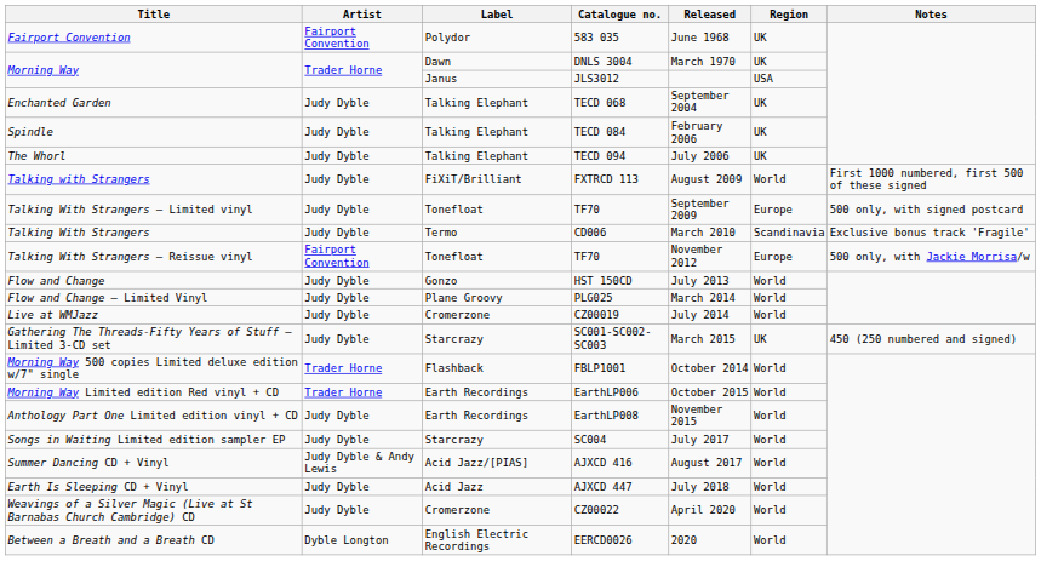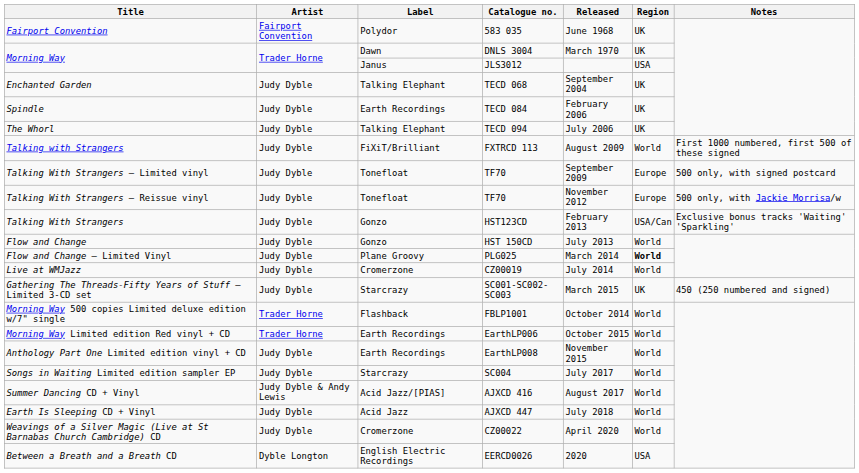 <table class=wikitable>
 <tr>
 <th>Title</th>
 <th>Artist</th>
 <th>Label</th>
 <th>Catalogue no.</th>
 <th>Released</th>
 <th>Region</th>
 <th>Notes</th>
 </tr>
 <tr>
 <td><em><a href='#'>Fairport Convention</a></em></td>
 <td><a href='#'>Fairport Convention</a></td>
 <td>Polydor</td>
 <td>583 035</td>
 <td>June 1968</td>
 <td>UK</td>
 </tr>
 <tr>
 <td rowspan=2><em><a href='#'>Morning Way</a></em></td>
 <td rowspan=2><a href='#'>Trader Horne</a></td>
 <td>Dawn</td>
 <td>DNLS 3004</td>
 <td>March 1970</td>
 <td>UK</td>
 </tr>
 <tr>
 <td>Janus</td>
 <td>JLS3012</td>
 <td></td>
 <td>USA</td>
 </tr>
 <tr>
 <td><em>Enchanted Garden</em></td>
 <td>Judy Dyble</td>
 <td>Talking Elephant</td>
 <td>TECD 068</td>
 <td>September 2004</td>
 <td>UK</td>
 </tr>
 <tr>
 <td><em>Spindle</em></td>
 <td>Judy Dyble</td>
-<td>Talking Elephant</td>
+<td>Earth Recordings</td>
 <td>TECD 084</td>
 <td>February 2006</td>
 <td>UK</td>
 </tr>
 <tr>
 <td><em>The Whorl</em></td>
 <td>Judy Dyble</td>
 <td>Talking Elephant</td>
 <td>TECD 094</td>
 <td>July 2006</td>
 <td>UK</td>
 </tr>
 <tr>
 <td><em><a href='#'>Talking with Strangers</a></em></td>
 <td>Judy Dyble</td>
 <td>FiXiT/Brilliant</td>
 <td>FXTRCD 113</td>
 <td>August 2009</td>
 <td>World</td>
 <td>First 1000 numbered, first 500 of these signed</td>
 </tr>
 <tr>
 <td><em>Talking With Strangers</em> – Limited vinyl</td>
 <td>Judy Dyble</td>
 <td>Tonefloat</td>
 <td>TF70</td>
 <td>September 2009</td>
 <td>Europe</td>
 <td>500 only, with signed postcard</td>
 </tr>
 <tr>
-<td><em>Talking With Strangers</em></td>
+<td><em>Talking With Strangers</em> – Reissue vinyl</td>
 <td>Judy Dyble</td>
-<td>Termo</td>
-<td>CD006</td>
-<td>March 2010</td>
-<td>Scandinavia</td>
-<td>Exclusive bonus track 'Fragile'</td>
-</tr>
-<tr>
-<td><em>Talking With Strangers</em> – Reissue vinyl</td>
-<td><a href='#'>Fairport Convention</a></td>
 <td>Tonefloat</td>
 <td>TF70</td>
 <td>November 2012</td>
 <td>Europe</td>
 <td>500 only, with <a href='#'>Jackie Morrisa</a>/w</td>
+</tr>
+<tr>
+<td><em>Talking With Strangers</em></td>
+<td>Judy Dyble</td>
+<td>Gonzo</td>
+<td>HST123CD</td>
+<td>February 2013</td>
+<td>USA/Can</td>
+<td>Exclusive bonus tracks 'Waiting' 'Sparkling'</td>
 </tr>
 <tr>
 <td><em>Flow and Change</em></td>
 <td>Judy Dyble</td>
 <td>Gonzo</td>
 <td>HST 150CD</td>
 <td>July 2013</td>
 <td>World</td>
 </tr>
 <tr>
 <td><em>Flow and Change</em> – Limited Vinyl</td>
 <td>Judy Dyble</td>
 <td>Plane Groovy</td>
 <td>PLG025</td>
 <td>March 2014</td>
-<td>World</td>
+<td><strong>World</strong></td>
 </tr>
 <tr>
 <td><em>Live at WMJazz</em></td>
 <td>Judy Dyble</td>
 <td>Cromerzone</td>
 <td>CZ00019</td>
 <td>July 2014</td>
 <td>World</td>
 </tr>
 <tr>
 <td><em>Gathering The Threads-Fifty Years of Stuff</em> – Limited 3-CD set</td>
 <td>Judy Dyble</td>
 <td>Starcrazy</td>
 <td>SC001-SC002-SC003</td>
 <td>March 2015</td>
 <td>UK</td>
 <td>450 (250 numbered and signed)</td>
 </tr>
 <tr>
 <td><em><a href='#'>Morning Way</a></em> 500 copies Limited deluxe edition w/7" single</td>
 <td><a href='#'>Trader Horne</a></td>
 <td>Flashback</td>
 <td>FBLP1001</td>
 <td>October 2014</td>
 <td>World</td>
 </tr>
 <tr>
 <td><em><a href='#'>Morning Way</a></em> Limited edition Red vinyl + CD</td>
 <td><a href='#'>Trader Horne</a></td>
 <td>Earth Recordings</td>
 <td>EarthLP006</td>
 <td>October 2015</td>
 <td>World</td>
 </tr>
 <tr>
 <td><em>Anthology Part One</em> Limited edition vinyl + CD</td>
 <td>Judy Dyble</td>
 <td>Earth Recordings</td>
 <td>EarthLP008</td>
 <td>November 2015</td>
 <td>World</td>
 </tr>
 <tr>
 <td><em>Songs in Waiting</em> Limited edition sampler EP</td>
 <td>Judy Dyble</td>
 <td>Starcrazy</td>
 <td>SC004</td>
 <td>July 2017</td>
 <td>World</td>
 </tr>
 <tr>
 <td><em>Summer Dancing</em> CD + Vinyl</td>
 <td>Judy Dyble & Andy Lewis</td>
 <td>Acid Jazz/[PIAS]</td>
 <td>AJXCD 416</td>
 <td>August 2017</td>
 <td>World</td>
 </tr>
 <tr>
 <td><em>Earth Is Sleeping</em> CD + Vinyl</td>
 <td>Judy Dyble</td>
 <td>Acid Jazz</td>
 <td>AJXCD 447</td>
 <td>July 2018</td>
 <td>World</td>
 </tr>
 <tr>
 <td><em>Weavings of a Silver Magic (Live at St Barnabas Church Cambridge)</em> CD</td>
 <td>Judy Dyble</td>
 <td>Cromerzone</td>
 <td>CZ00022</td>
 <td>April 2020</td>
 <td>World</td>
 </tr>
 <tr>
 <td><em>Between a Breath and a Breath</em> CD</td>
 <td>Dyble Longton</td>
 <td>English Electric Recordings</td>
 <td>EERCD0026</td>
 <td>2020</td>
-<td>World</td>
+<td>USA</td>
 </tr>
 </table>
